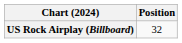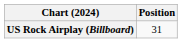 <table class="wikitable plainrowheaders" style="text-align: center">
 <tr>
 <th scope="col">Chart (2024)</th>
 <th scope="col">Position</th>
 </tr>
 <tr>
 <th scope="row">US Rock Airplay (<em>Billboard</em>)</th>
-<td>32</td>
+<td>31</td>
 </tr>
 </table>
